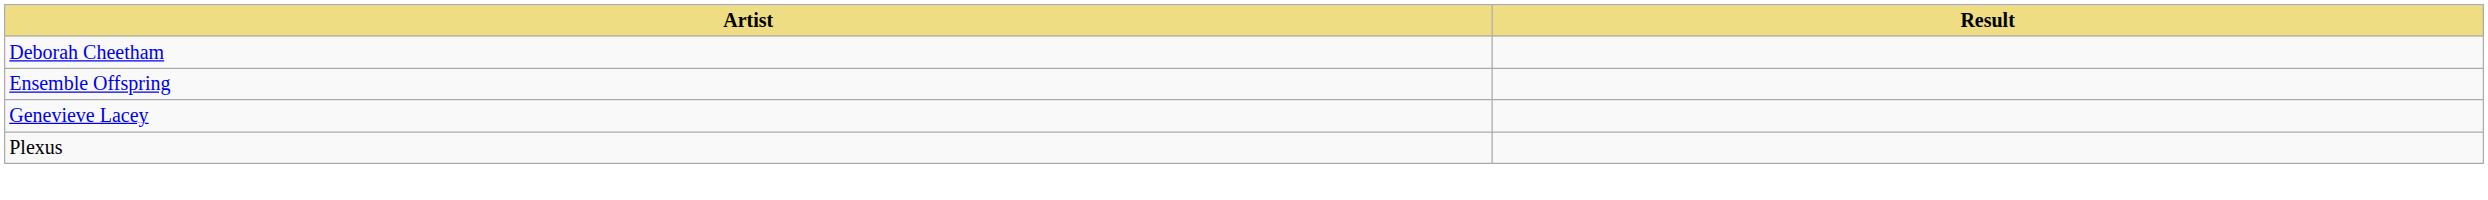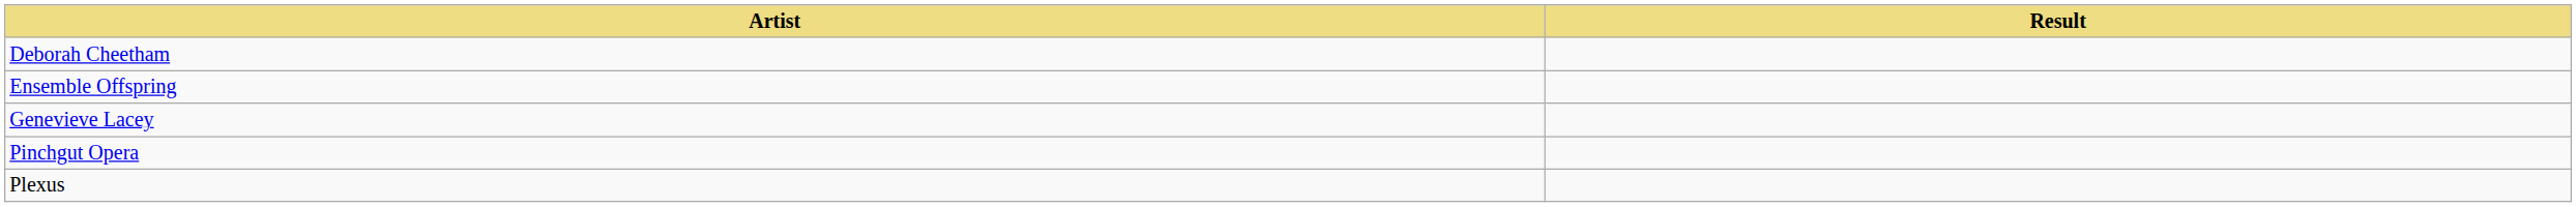 <table class="wikitable" width=100%>
 <tr>
 <th style="width:15%;background:#EEDD82;">Artist</th>
 <th style="width:10%;background:#EEDD82;">Result</th>
 </tr>
 <tr>
 <td><a href='#'>Deborah Cheetham</a></td>
 <td></td>
 </tr>
 <tr>
 <td><a href='#'>Ensemble Offspring</a></td>
 <td></td>
 </tr>
 <tr>
 <td><a href='#'>Genevieve Lacey</a></td>
 <td></td>
 </tr>
 <tr>
+<td><a href='#'>Pinchgut Opera</a></td>
+<td></td>
+</tr>
+<tr>
 <td>Plexus</td>
 <td></td>
 </tr>
 </table>
